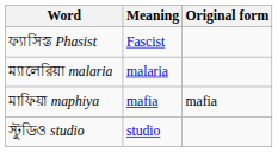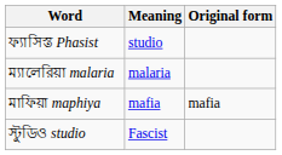 <table class="wikitable">
 <tr>
 <th>Word</th>
 <th>Meaning</th>
 <th>Original form</th>
 </tr>
 <tr>
 <td style="width:08em">ফ্যাসিস্ত <em>Phasist</em></td>
-<td><a href='#'>Fascist</a></td>
+<td><a href='#'>studio</a></td>
 <td></td>
 </tr>
 <tr>
 <td>ম্যালেরিয়া <em>malaria</em></td>
 <td><a href='#'>malaria</a></td>
 <td></td>
 </tr>
 <tr>
 <td>মাফিয়া <em>maphiya</em></td>
 <td><a href='#'>mafia</a></td>
 <td>mafia</td>
 </tr>
 <tr>
 <td>স্টুডিও <em>studio</em></td>
-<td><a href='#'>studio</a></td>
+<td><a href='#'>Fascist</a></td>
 <td></td>
 </tr>
 </table>
